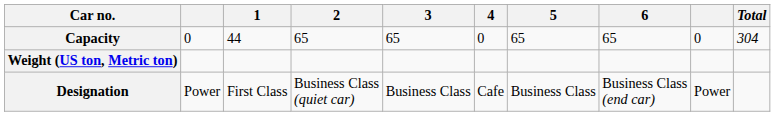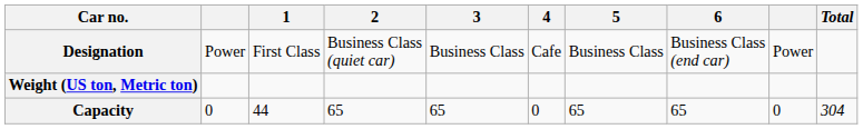 <table class="wikitable">
 <tr>
 <th>Car no.</th>
 <th></th>
 <th>1</th>
 <th>2</th>
 <th>3</th>
 <th>4</th>
 <th>5</th>
 <th>6</th>
 <th></th>
 <th><em>Total</em></th>
 </tr>
 <tr>
-<th>Capacity</th>
-<td>0</td>
-<td>44</td>
-<td>65</td>
-<td>65</td>
-<td>0</td>
-<td>65</td>
-<td>65</td>
-<td>0</td>
-<td><em>304</em></td>
+<th>Designation</th>
+<td>Power</td>
+<td>First Class</td>
+<td>Business Class<br><em>(quiet car)</em></td>
+<td>Business Class</td>
+<td>Cafe</td>
+<td>Business Class</td>
+<td>Business Class<br><em>(end car)</em></td>
+<td>Power</td>
+<td></td>
 </tr>
 <tr>
 <th>Weight (<a href='#'>US ton</a>, <a href='#'>Metric ton</a>)</th>
 <td></td>
 <td></td>
 <td></td>
 <td></td>
 <td></td>
 <td></td>
 <td></td>
 <td></td>
 <td><em></em></td>
 </tr>
 <tr>
-<th>Designation</th>
-<td>Power</td>
-<td>First Class</td>
-<td>Business Class<br><em>(quiet car)</em></td>
-<td>Business Class</td>
-<td>Cafe</td>
-<td>Business Class</td>
-<td>Business Class<br><em>(end car)</em></td>
-<td>Power</td>
-<td></td>
+<th>Capacity</th>
+<td>0</td>
+<td>44</td>
+<td>65</td>
+<td>65</td>
+<td>0</td>
+<td>65</td>
+<td>65</td>
+<td>0</td>
+<td><em>304</em></td>
 </tr>
 </table>
